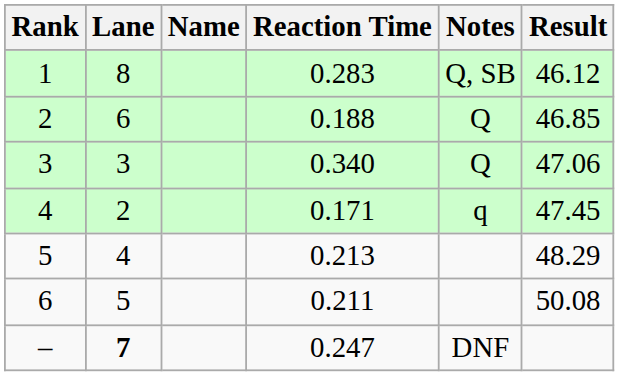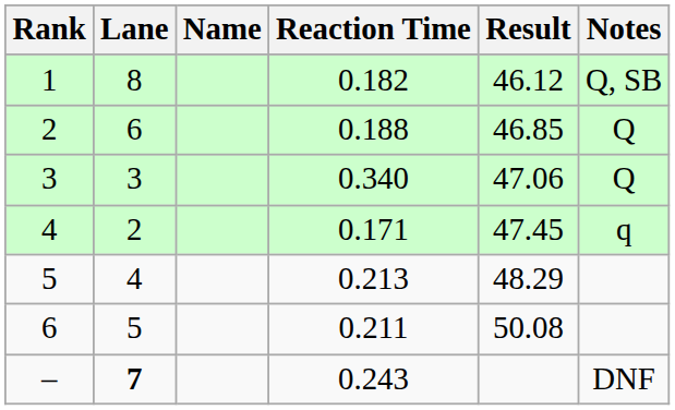 <table class="wikitable" style="text-align:center">
 <tr>
 <th>Rank</th>
 <th>Lane</th>
 <th>Name</th>
 <th>Reaction Time</th>
+<th>Result</th>
 <th>Notes</th>
-<th>Result</th>
 </tr>
 <tr bgcolor=ccffcc>
 <td>1</td>
 <td>8</td>
 <td align="left"></td>
-<td>0.283</td>
+<td>0.182</td>
+<td>46.12</td>
 <td>Q, SB</td>
-<td>46.12</td>
 </tr>
 <tr bgcolor=ccffcc>
 <td>2</td>
 <td>6</td>
 <td align="left"></td>
 <td>0.188</td>
+<td>46.85</td>
 <td>Q</td>
-<td>46.85</td>
 </tr>
 <tr bgcolor=ccffcc>
 <td>3</td>
 <td>3</td>
 <td align="left"></td>
 <td>0.340</td>
+<td>47.06</td>
 <td>Q</td>
-<td>47.06</td>
 </tr>
 <tr bgcolor=ccffcc>
 <td>4</td>
 <td>2</td>
 <td align="left"></td>
 <td>0.171</td>
+<td>47.45</td>
 <td>q</td>
-<td>47.45</td>
 </tr>
 <tr>
 <td>5</td>
 <td>4</td>
 <td align="left"></td>
 <td>0.213</td>
+<td>48.29</td>
 <td></td>
-<td>48.29</td>
 </tr>
 <tr>
 <td>6</td>
 <td>5</td>
 <td align="left"></td>
 <td>0.211</td>
+<td>50.08</td>
 <td></td>
-<td>50.08</td>
 </tr>
 <tr>
 <td>–</td>
 <td><strong>7</strong></td>
 <td align="left"></td>
-<td>0.247</td>
+<td>0.243</td>
+<td></td>
 <td>DNF</td>
-<td></td>
 </tr>
 </table>
